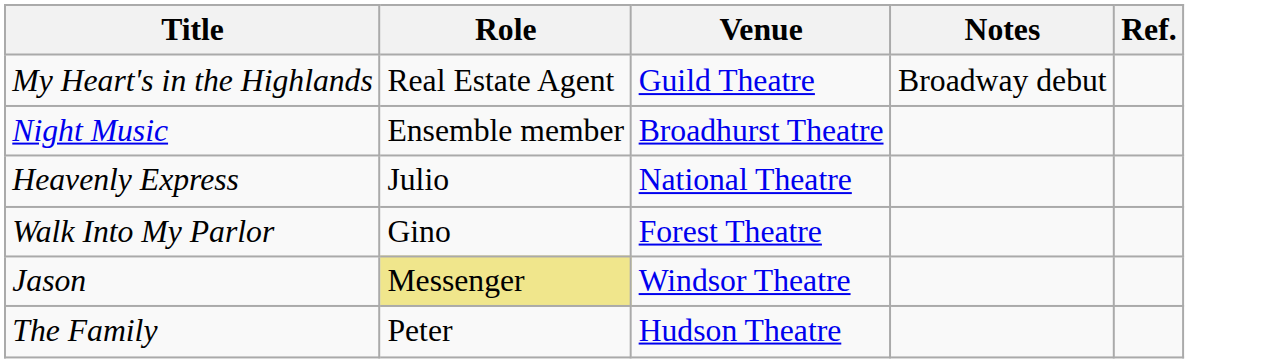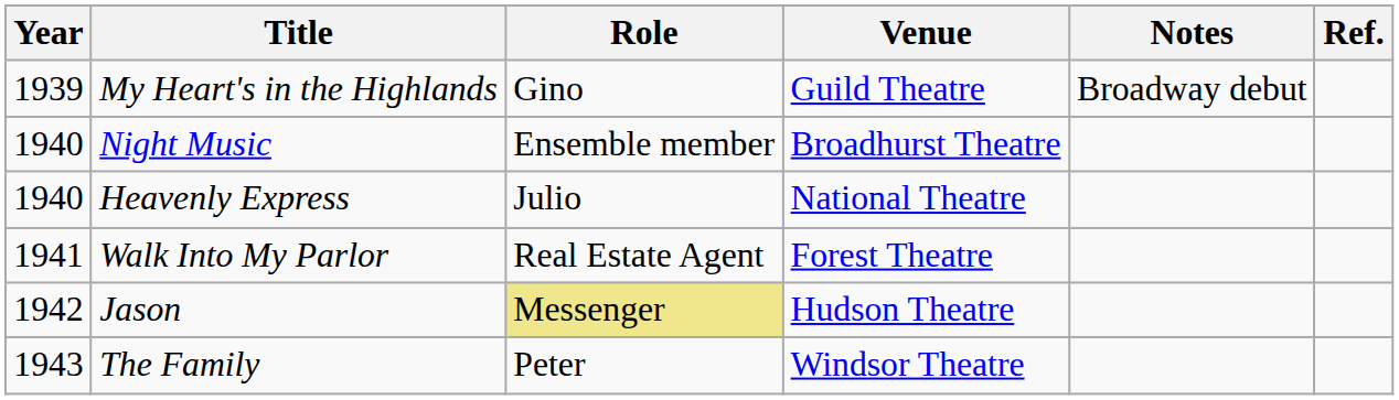 <table class="wikitable">
 <tr>
+<th>Year</th>
 <th>Title</th>
 <th>Role</th>
 <th>Venue</th>
 <th>Notes</th>
 <th>Ref.</th>
 </tr>
 <tr>
+<td>1939</td>
 <td><em>My Heart's in the Highlands</em></td>
-<td>Real Estate Agent</td>
+<td>Gino</td>
 <td><a href='#'>Guild Theatre</a></td>
 <td>Broadway debut</td>
 <td></td>
 </tr>
 <tr>
+<td>1940</td>
 <td><a href='#'><em>Night Music</em></a></td>
 <td>Ensemble member</td>
 <td><a href='#'>Broadhurst Theatre</a></td>
 <td></td>
 <td></td>
 </tr>
 <tr>
+<td>1940</td>
 <td><em>Heavenly Express</em></td>
 <td>Julio</td>
 <td><a href='#'>National Theatre</a></td>
 <td></td>
 <td></td>
 </tr>
 <tr>
+<td>1941</td>
 <td><em>Walk Into My Parlor</em></td>
-<td>Gino</td>
+<td>Real Estate Agent</td>
 <td><a href='#'>Forest Theatre</a></td>
 <td></td>
 <td></td>
 </tr>
 <tr>
+<td>1942</td>
 <td><em>Jason</em></td>
 <td style="background: khaki;">Messenger</td>
+<td><a href='#'>Hudson Theatre</a></td>
+<td></td>
+<td></td>
+</tr>
+<tr>
+<td>1943</td>
+<td><em>The Family</em></td>
+<td>Peter</td>
 <td><a href='#'>Windsor Theatre</a></td>
 <td></td>
 <td></td>
 </tr>
-<tr>
-<td><em>The Family</em></td>
-<td>Peter</td>
-<td><a href='#'>Hudson Theatre</a></td>
-<td></td>
-<td></td>
-</tr>
 </table>
